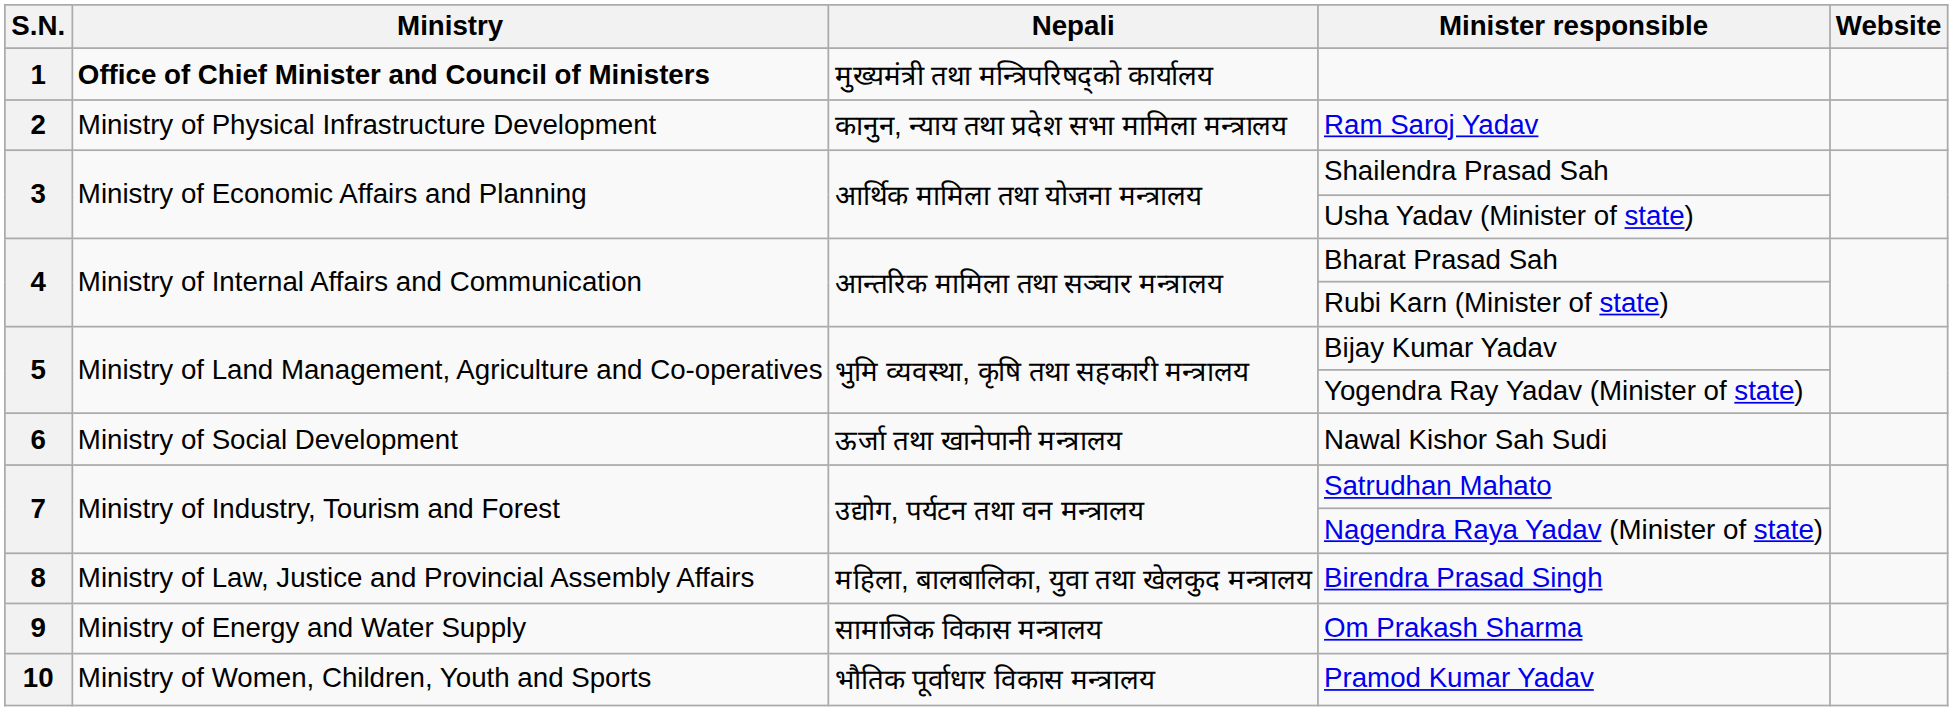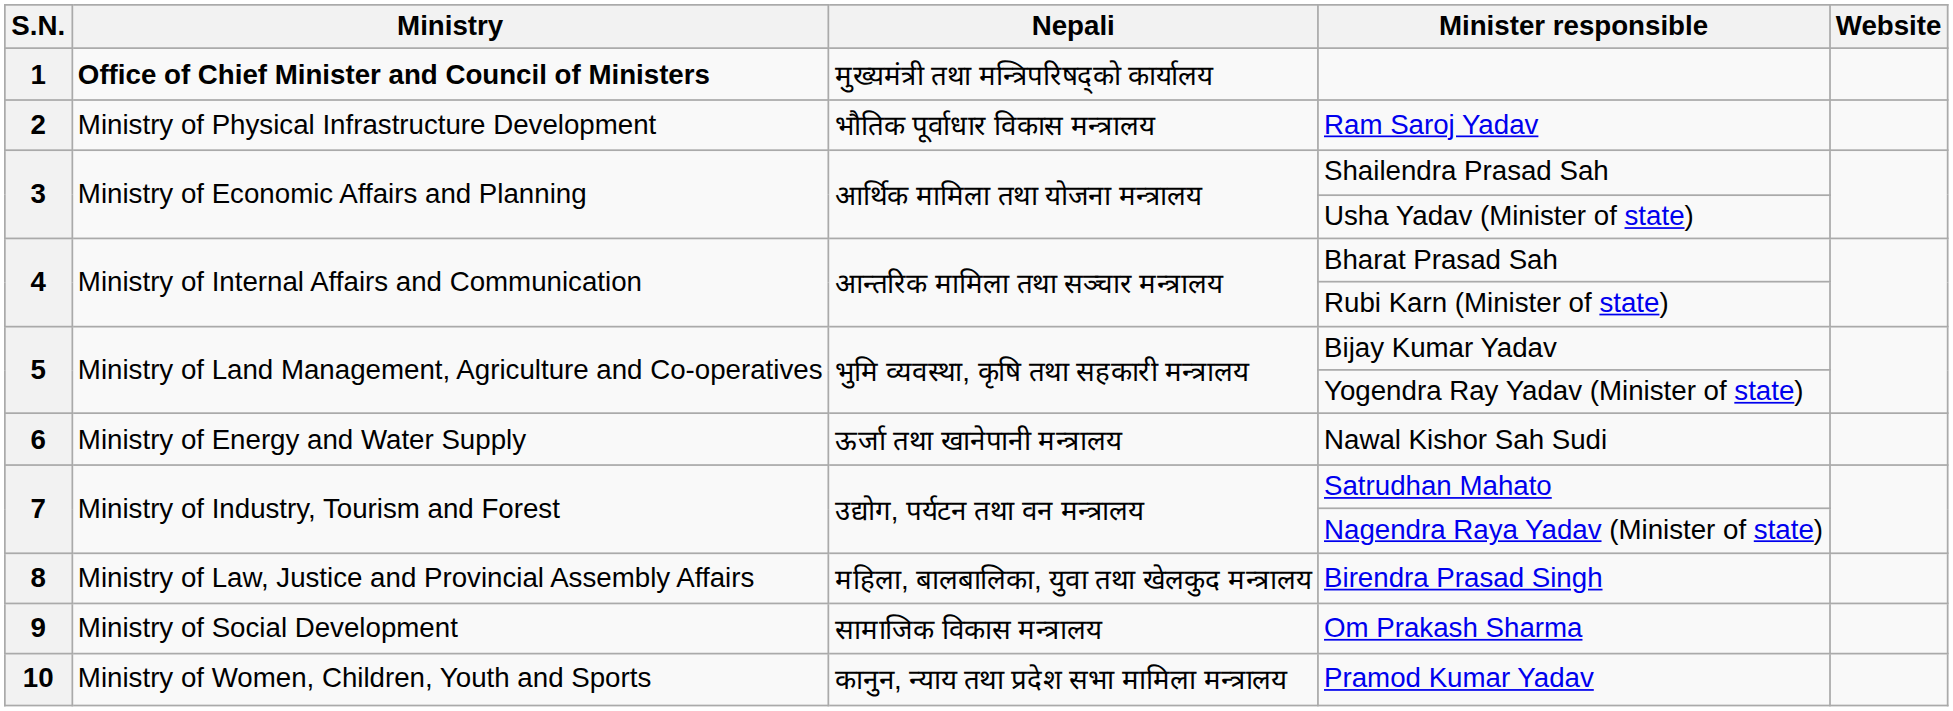 <table class="wikitable">
 <tr>
 <th>S.N.</th>
 <th>Ministry</th>
 <th>Nepali</th>
 <th>Minister responsible</th>
 <th>Website</th>
 </tr>
 <tr>
 <th>1</th>
 <td><strong>Office of Chief Minister and Council of Ministers</strong></td>
 <td>मुख्यमंत्री तथा मन्त्रिपरिषद्को कार्यालय</td>
 <td><a href='#'></a></td>
 <td></td>
 </tr>
 <tr>
 <th>2</th>
 <td>Ministry of Physical Infrastructure Development</td>
-<td>कानुन, न्याय तथा प्रदेश सभा मामिला मन्त्रालय</td>
+<td>भौतिक पूर्वाधार विकास मन्त्रालय</td>
 <td><a href='#'>Ram Saroj Yadav</a></td>
 <td></td>
 </tr>
 <tr>
 <th rowspan="2">3</th>
 <td rowspan="2">Ministry of Economic Affairs and Planning</td>
 <td rowspan="2">आर्थिक मामिला तथा योजना मन्त्रालय</td>
 <td>Shailendra Prasad Sah</td>
 <td rowspan="2"></td>
 </tr>
 <tr>
 <td>Usha Yadav (Minister of <a href='#'>state</a>)</td>
 </tr>
 <tr>
 <th rowspan="2">4</th>
 <td rowspan="2">Ministry of Internal Affairs and Communication</td>
 <td rowspan="2">आन्तरिक मामिला तथा सञ्चार मन्त्रालय</td>
 <td>Bharat Prasad Sah</td>
 <td rowspan="2"></td>
 </tr>
 <tr>
 <td>Rubi Karn (Minister of <a href='#'>state</a>)</td>
 </tr>
 <tr>
 <th rowspan="2">5</th>
 <td rowspan="2">Ministry of Land Management, Agriculture and Co-operatives</td>
 <td rowspan="2">भुमि व्यवस्था, कृषि तथा सहकारी मन्त्रालय</td>
 <td>Bijay Kumar Yadav</td>
 <td rowspan="2"></td>
 </tr>
 <tr>
 <td>Yogendra Ray Yadav (Minister of <a href='#'>state</a>)</td>
 </tr>
 <tr>
 <th>6</th>
-<td>Ministry of Social Development</td>
+<td>Ministry of Energy and Water Supply</td>
 <td>ऊर्जा तथा खानेपानी मन्त्रालय</td>
 <td>Nawal Kishor Sah Sudi</td>
 <td></td>
 </tr>
 <tr>
 <th rowspan="2">7</th>
 <td rowspan="2">Ministry of Industry, Tourism and Forest</td>
 <td rowspan="2">उद्योग, पर्यटन तथा वन मन्त्रालय</td>
 <td><a href='#'>Satrudhan Mahato</a></td>
 <td rowspan="2"></td>
 </tr>
 <tr>
 <td><a href='#'>Nagendra Raya Yadav</a> (Minister of <a href='#'>state</a>)</td>
 </tr>
 <tr>
 <th>8</th>
 <td>Ministry of Law, Justice and Provincial Assembly Affairs</td>
 <td>महिला, बालबालिका, युवा तथा खेलकुद मन्त्रालय</td>
 <td><a href='#'>Birendra Prasad Singh</a></td>
 <td></td>
 </tr>
 <tr>
 <th>9</th>
-<td>Ministry of Energy and Water Supply</td>
+<td>Ministry of Social Development</td>
 <td>सामाजिक विकास मन्त्रालय</td>
 <td><a href='#'>Om Prakash Sharma</a></td>
 <td></td>
 </tr>
 <tr>
 <th>10</th>
 <td>Ministry of Women, Children, Youth and Sports</td>
-<td>भौतिक पूर्वाधार विकास मन्त्रालय</td>
+<td>कानुन, न्याय तथा प्रदेश सभा मामिला मन्त्रालय</td>
 <td><a href='#'>Pramod Kumar Yadav</a></td>
 <td></td>
 </tr>
 </table>
